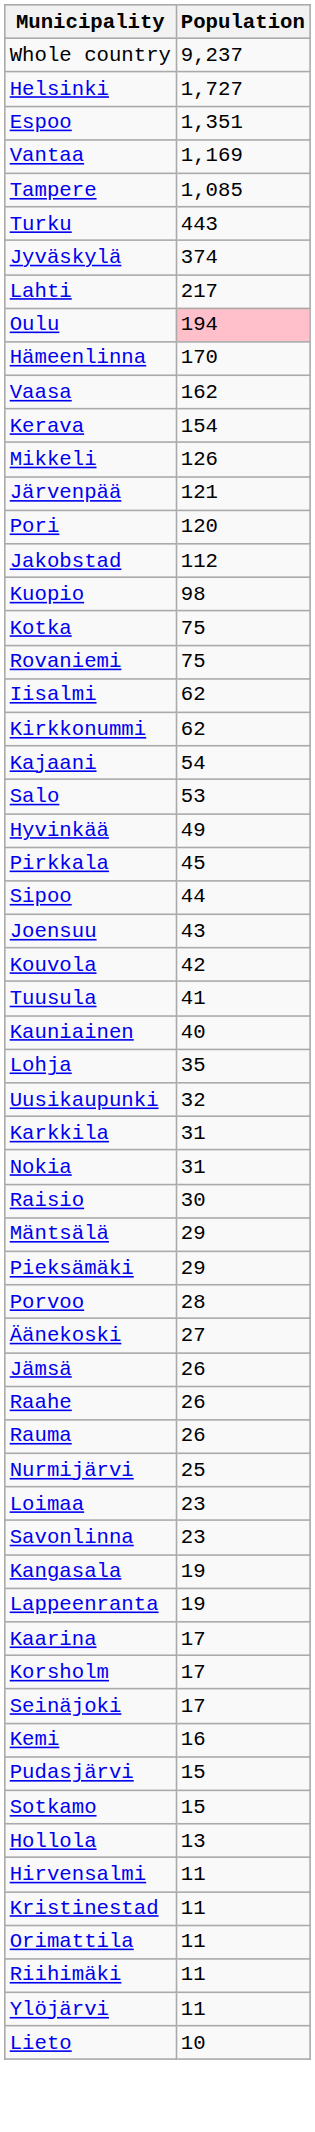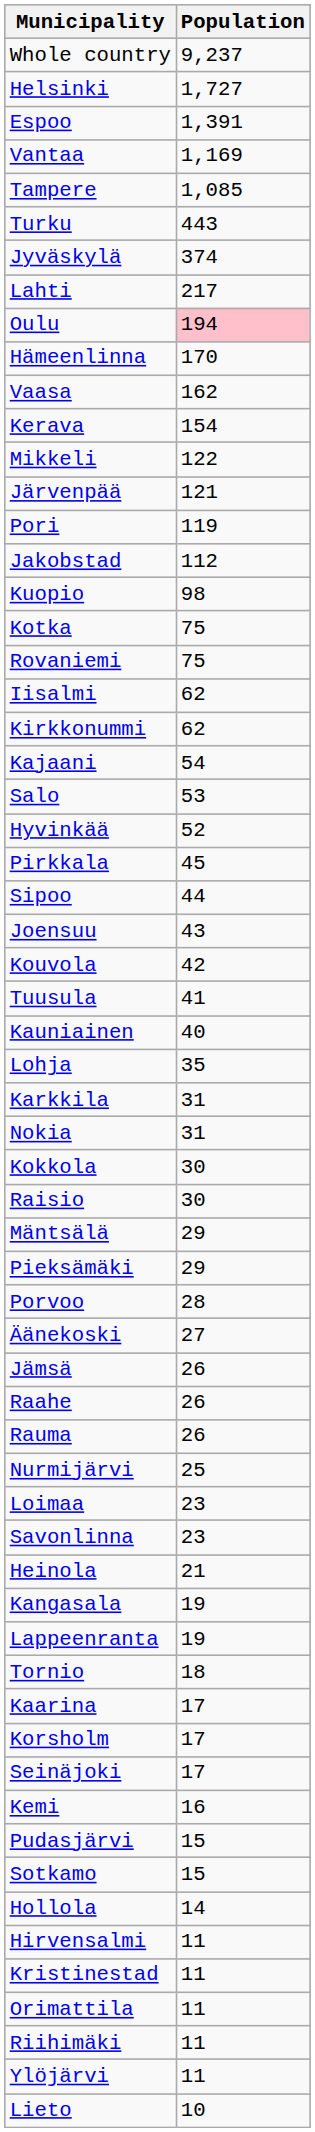 <table role="presentation" class="wikitable sortable mw-collapsible mw-collapsed">
 <tr>
 <th>Municipality</th>
 <th>Population</th>
 </tr>
 <tr>
 <td>Whole country</td>
 <td>9,237</td>
 </tr>
 <tr>
 <td><a href='#'>Helsinki</a></td>
 <td>1,727</td>
 </tr>
 <tr>
 <td><a href='#'>Espoo</a></td>
-<td>1,351</td>
+<td>1,391</td>
 </tr>
 <tr>
 <td><a href='#'>Vantaa</a></td>
 <td>1,169</td>
 </tr>
 <tr>
 <td><a href='#'>Tampere</a></td>
 <td>1,085</td>
 </tr>
 <tr>
 <td><a href='#'>Turku</a></td>
 <td>443</td>
 </tr>
 <tr>
 <td><a href='#'>Jyväskylä</a></td>
 <td>374</td>
 </tr>
 <tr>
 <td><a href='#'>Lahti</a></td>
 <td>217</td>
 </tr>
 <tr>
 <td><a href='#'>Oulu</a></td>
 <td style="background: pink;">194</td>
 </tr>
 <tr>
 <td><a href='#'>Hämeenlinna</a></td>
 <td>170</td>
 </tr>
 <tr>
 <td><a href='#'>Vaasa</a></td>
 <td>162</td>
 </tr>
 <tr>
 <td><a href='#'>Kerava</a></td>
 <td>154</td>
 </tr>
 <tr>
 <td><a href='#'>Mikkeli</a></td>
-<td>126</td>
+<td>122</td>
 </tr>
 <tr>
 <td><a href='#'>Järvenpää</a></td>
 <td>121</td>
 </tr>
 <tr>
 <td><a href='#'>Pori</a></td>
-<td>120</td>
+<td>119</td>
 </tr>
 <tr>
 <td><a href='#'>Jakobstad</a></td>
 <td>112</td>
 </tr>
 <tr>
 <td><a href='#'>Kuopio</a></td>
 <td>98</td>
 </tr>
 <tr>
 <td><a href='#'>Kotka</a></td>
 <td>75</td>
 </tr>
 <tr>
 <td><a href='#'>Rovaniemi</a></td>
 <td>75</td>
 </tr>
 <tr>
 <td><a href='#'>Iisalmi</a></td>
 <td>62</td>
 </tr>
 <tr>
 <td><a href='#'>Kirkkonummi</a></td>
 <td>62</td>
 </tr>
 <tr>
 <td><a href='#'>Kajaani</a></td>
 <td>54</td>
 </tr>
 <tr>
 <td><a href='#'>Salo</a></td>
 <td>53</td>
 </tr>
 <tr>
 <td><a href='#'>Hyvinkää</a></td>
-<td>49</td>
+<td>52</td>
 </tr>
 <tr>
 <td><a href='#'>Pirkkala</a></td>
 <td>45</td>
 </tr>
 <tr>
 <td><a href='#'>Sipoo</a></td>
 <td>44</td>
 </tr>
 <tr>
 <td><a href='#'>Joensuu</a></td>
 <td>43</td>
 </tr>
 <tr>
 <td><a href='#'>Kouvola</a></td>
 <td>42</td>
 </tr>
 <tr>
 <td><a href='#'>Tuusula</a></td>
 <td>41</td>
 </tr>
 <tr>
 <td><a href='#'>Kauniainen</a></td>
 <td>40</td>
 </tr>
 <tr>
 <td><a href='#'>Lohja</a></td>
 <td>35</td>
 </tr>
 <tr>
-<td><a href='#'>Uusikaupunki</a></td>
-<td>32</td>
-</tr>
-<tr>
 <td><a href='#'>Karkkila</a></td>
 <td>31</td>
 </tr>
 <tr>
 <td><a href='#'>Nokia</a></td>
 <td>31</td>
+</tr>
+<tr>
+<td><a href='#'>Kokkola</a></td>
+<td>30</td>
 </tr>
 <tr>
 <td><a href='#'>Raisio</a></td>
 <td>30</td>
 </tr>
 <tr>
 <td><a href='#'>Mäntsälä</a></td>
 <td>29</td>
 </tr>
 <tr>
 <td><a href='#'>Pieksämäki</a></td>
 <td>29</td>
 </tr>
 <tr>
 <td><a href='#'>Porvoo</a></td>
 <td>28</td>
 </tr>
 <tr>
 <td><a href='#'>Äänekoski</a></td>
 <td>27</td>
 </tr>
 <tr>
 <td><a href='#'>Jämsä</a></td>
 <td>26</td>
 </tr>
 <tr>
 <td><a href='#'>Raahe</a></td>
 <td>26</td>
 </tr>
 <tr>
 <td><a href='#'>Rauma</a></td>
 <td>26</td>
 </tr>
 <tr>
 <td><a href='#'>Nurmijärvi</a></td>
 <td>25</td>
 </tr>
 <tr>
 <td><a href='#'>Loimaa</a></td>
 <td>23</td>
 </tr>
 <tr>
 <td><a href='#'>Savonlinna</a></td>
 <td>23</td>
 </tr>
 <tr>
+<td><a href='#'>Heinola</a></td>
+<td>21</td>
+</tr>
+<tr>
 <td><a href='#'>Kangasala</a></td>
 <td>19</td>
 </tr>
 <tr>
 <td><a href='#'>Lappeenranta</a></td>
 <td>19</td>
+</tr>
+<tr>
+<td><a href='#'>Tornio</a></td>
+<td>18</td>
 </tr>
 <tr>
 <td><a href='#'>Kaarina</a></td>
 <td>17</td>
 </tr>
 <tr>
 <td><a href='#'>Korsholm</a></td>
 <td>17</td>
 </tr>
 <tr>
 <td><a href='#'>Seinäjoki</a></td>
 <td>17</td>
 </tr>
 <tr>
 <td><a href='#'>Kemi</a></td>
 <td>16</td>
 </tr>
 <tr>
 <td><a href='#'>Pudasjärvi</a></td>
 <td>15</td>
 </tr>
 <tr>
 <td><a href='#'>Sotkamo</a></td>
 <td>15</td>
 </tr>
 <tr>
 <td><a href='#'>Hollola</a></td>
-<td>13</td>
+<td>14</td>
 </tr>
 <tr>
 <td><a href='#'>Hirvensalmi</a></td>
 <td>11</td>
 </tr>
 <tr>
 <td><a href='#'>Kristinestad</a></td>
 <td>11</td>
 </tr>
 <tr>
 <td><a href='#'>Orimattila</a></td>
 <td>11</td>
 </tr>
 <tr>
 <td><a href='#'>Riihimäki</a></td>
 <td>11</td>
 </tr>
 <tr>
 <td><a href='#'>Ylöjärvi</a></td>
 <td>11</td>
 </tr>
 <tr>
 <td><a href='#'>Lieto</a></td>
 <td>10</td>
 </tr>
 </table>
